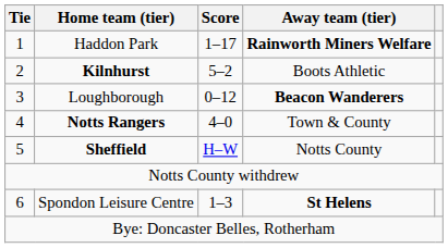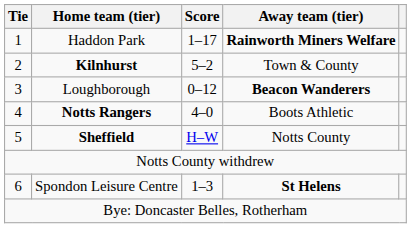 <table class="wikitable" style="text-align:center; font-size:85%">
 <tr>
 <th>Tie</th>
 <th>Home team (tier)</th>
 <th>Score</th>
 <th>Away team (tier)</th>
 <th></th>
 </tr>
 <tr>
 <td align="center">1</td>
 <td>Haddon Park</td>
 <td align="center">1–17</td>
 <td><strong>Rainworth Miners Welfare</strong></td>
 <td></td>
 </tr>
 <tr>
 <td align="center">2</td>
 <td><strong>Kilnhurst</strong></td>
 <td align="center">5–2</td>
-<td>Boots Athletic</td>
+<td>Town & County</td>
 <td></td>
 </tr>
 <tr>
 <td align="center">3</td>
 <td>Loughborough</td>
 <td align="center">0–12</td>
 <td><strong>Beacon Wanderers</strong></td>
 <td></td>
 </tr>
 <tr>
 <td align="center">4</td>
 <td><strong>Notts Rangers</strong></td>
 <td align="center">4–0</td>
-<td>Town & County</td>
+<td>Boots Athletic</td>
 <td></td>
 </tr>
 <tr>
 <td align="center">5</td>
 <td><strong>Sheffield</strong></td>
 <td align="center"><a href='#'>H–W</a></td>
 <td>Notts County</td>
 <td></td>
 </tr>
 <tr>
 <td colspan="5" align="center">Notts County withdrew</td>
 </tr>
 <tr>
 <td align="center">6</td>
 <td>Spondon Leisure Centre</td>
 <td align="center">1–3</td>
 <td><strong>St Helens</strong></td>
 <td></td>
 </tr>
 <tr>
 <td colspan="5" align="center">Bye: Doncaster Belles, Rotherham</td>
 </tr>
 </table>
